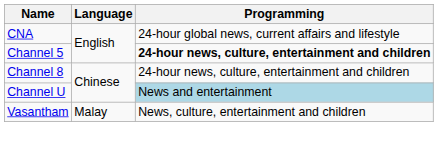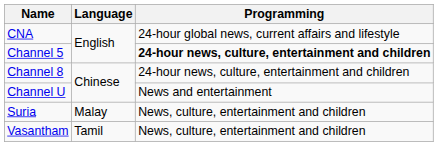 <table class="wikitable sortable mw-collapsible">
 <tr>
 <th>Name</th>
 <th>Language</th>
 <th>Programming</th>
 </tr>
 <tr>
 <td><a href='#'>CNA</a></td>
 <td rowspan="2">English</td>
 <td>24-hour global news, current affairs and lifestyle</td>
 </tr>
 <tr style="vertical-align: top; text-align: left;">
 <td><a href='#'>Channel 5</a></td>
 <td><strong>24-hour news, culture, entertainment and children</strong></td>
 </tr>
 <tr>
 <td><a href='#'>Channel 8</a></td>
 <td rowspan="2">Chinese</td>
 <td>24-hour news, culture, entertainment and children</td>
 </tr>
 <tr>
 <td><a href='#'>Channel U</a></td>
-<td style="background: lightblue;">News and entertainment</td>
+<td>News and entertainment</td>
+</tr>
+<tr>
+<td><a href='#'>Suria</a></td>
+<td>Malay</td>
+<td>News, culture, entertainment and children</td>
 </tr>
 <tr>
 <td><a href='#'>Vasantham</a></td>
-<td>Malay</td>
+<td>Tamil</td>
 <td>News, culture, entertainment and children</td>
 </tr>
 </table>
